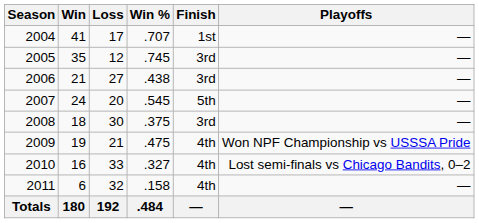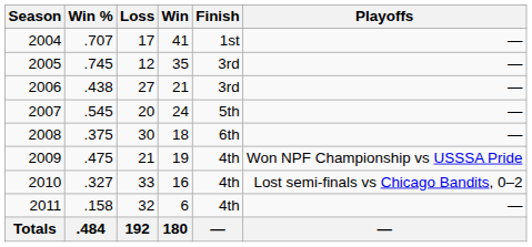 <table class="wikitable" style="text-align: right;">
 <tr bgcolor="#efefef">
 <th>Season</th>
+<th>Win %</th>
+<th>Loss</th>
 <th>Win</th>
-<th>Loss</th>
-<th>Win %</th>
 <th>Finish</th>
 <th>Playoffs</th>
 </tr>
 <tr>
 <td>2004</td>
+<td>.707</td>
+<td>17</td>
 <td>41</td>
-<td>17</td>
-<td>.707</td>
 <td>1st</td>
 <td>—</td>
 </tr>
 <tr>
 <td>2005</td>
+<td>.745</td>
+<td>12</td>
 <td>35</td>
-<td>12</td>
-<td>.745</td>
 <td>3rd</td>
 <td>—</td>
 </tr>
 <tr>
 <td>2006</td>
+<td>.438</td>
+<td>27</td>
 <td>21</td>
-<td>27</td>
-<td>.438</td>
 <td>3rd</td>
 <td>—</td>
 </tr>
 <tr>
 <td>2007</td>
+<td>.545</td>
+<td>20</td>
 <td>24</td>
-<td>20</td>
-<td>.545</td>
 <td>5th</td>
 <td>—</td>
 </tr>
 <tr>
 <td>2008</td>
+<td>.375</td>
+<td>30</td>
 <td>18</td>
-<td>30</td>
-<td>.375</td>
-<td>3rd</td>
+<td>6th</td>
 <td>—</td>
 </tr>
 <tr>
 <td>2009</td>
+<td>.475</td>
+<td>21</td>
 <td>19</td>
-<td>21</td>
-<td>.475</td>
 <td>4th</td>
 <td>Won NPF Championship vs <a href='#'>USSSA Pride</a></td>
 </tr>
 <tr>
 <td>2010</td>
+<td>.327</td>
+<td>33</td>
 <td>16</td>
-<td>33</td>
-<td>.327</td>
 <td>4th</td>
 <td>Lost semi-finals vs <a href='#'>Chicago Bandits</a>, 0–2</td>
 </tr>
 <tr>
 <td>2011</td>
+<td>.158</td>
+<td>32</td>
 <td>6</td>
-<td>32</td>
-<td>.158</td>
 <td>4th</td>
 <td>—</td>
 </tr>
 <tr>
 <th>Totals</th>
+<th>.484</th>
+<th>192</th>
 <th>180</th>
-<th>192</th>
-<th>.484</th>
 <th>—</th>
 <th>—</th>
 </tr>
 </table>
